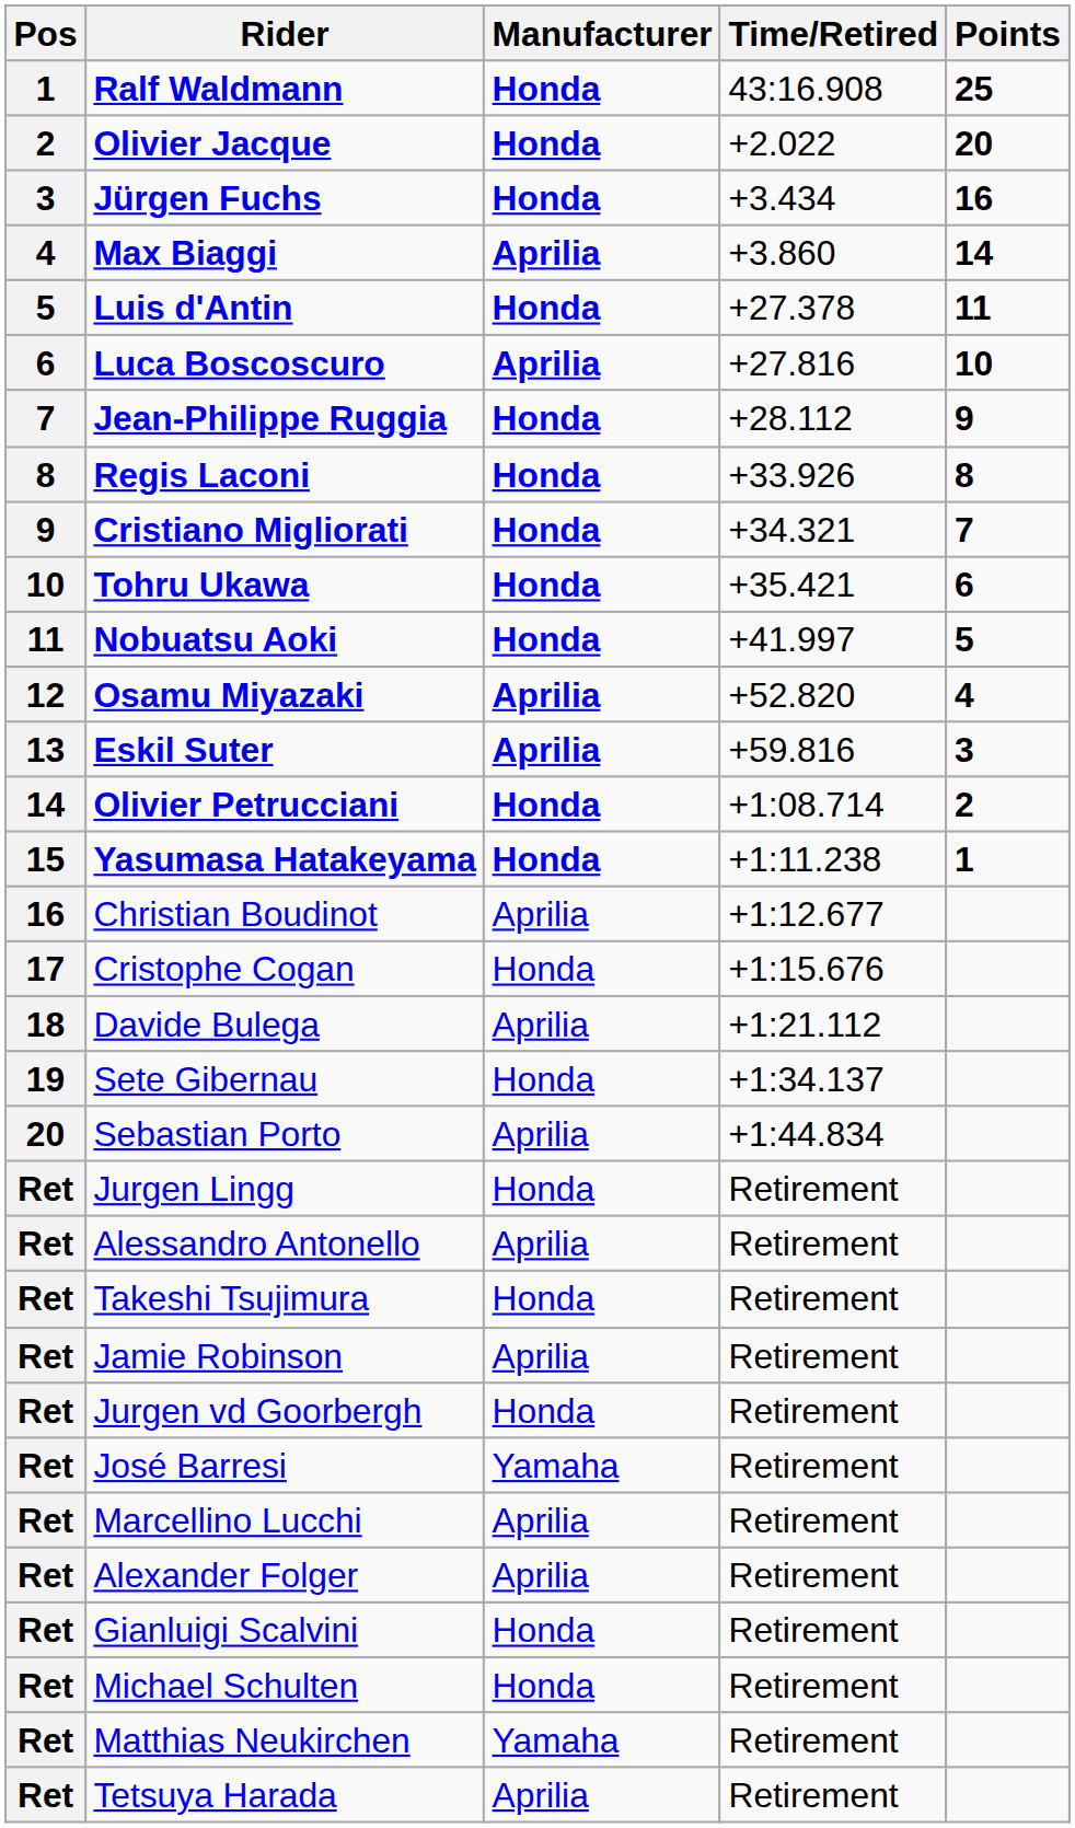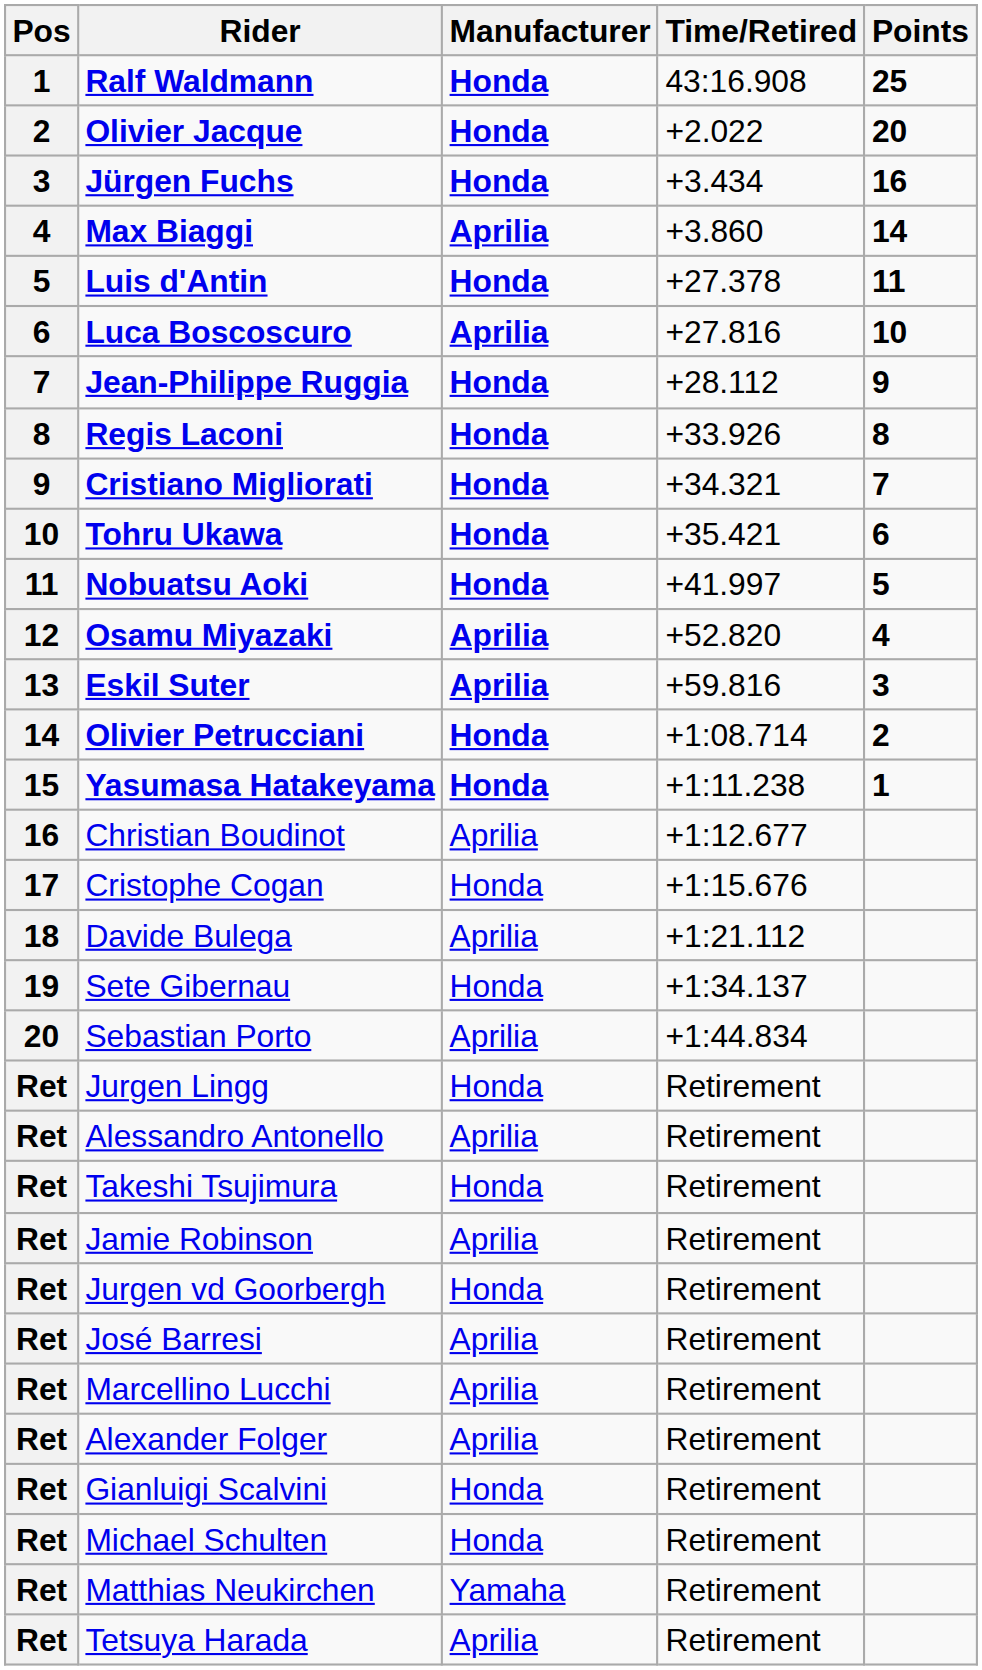 <table class="wikitable" style="font-size: 95%;">
 <tr>
 <th>Pos</th>
 <th>Rider</th>
 <th>Manufacturer</th>
 <th>Time/Retired</th>
 <th>Points</th>
 </tr>
 <tr>
 <th>1</th>
 <td> <strong><a href='#'>Ralf Waldmann</a></strong></td>
 <td><strong><a href='#'>Honda</a></strong></td>
 <td>43:16.908</td>
 <td><strong>25</strong></td>
 </tr>
 <tr>
 <th>2</th>
 <td> <strong><a href='#'>Olivier Jacque</a></strong></td>
 <td><strong><a href='#'>Honda</a></strong></td>
 <td>+2.022</td>
 <td><strong>20</strong></td>
 </tr>
 <tr>
 <th>3</th>
 <td> <strong><a href='#'>Jürgen Fuchs</a></strong></td>
 <td><strong><a href='#'>Honda</a></strong></td>
 <td>+3.434</td>
 <td><strong>16</strong></td>
 </tr>
 <tr>
 <th>4</th>
 <td> <strong><a href='#'>Max Biaggi</a></strong></td>
 <td><strong><a href='#'>Aprilia</a></strong></td>
 <td>+3.860</td>
 <td><strong>14</strong></td>
 </tr>
 <tr>
 <th>5</th>
 <td> <strong><a href='#'>Luis d'Antin</a></strong></td>
 <td><strong><a href='#'>Honda</a></strong></td>
 <td>+27.378</td>
 <td><strong>11</strong></td>
 </tr>
 <tr>
 <th>6</th>
 <td> <strong><a href='#'>Luca Boscoscuro</a></strong></td>
 <td><strong><a href='#'>Aprilia</a></strong></td>
 <td>+27.816</td>
 <td><strong>10</strong></td>
 </tr>
 <tr>
 <th>7</th>
 <td> <strong><a href='#'>Jean-Philippe Ruggia</a></strong></td>
 <td><strong><a href='#'>Honda</a></strong></td>
 <td>+28.112</td>
 <td><strong>9</strong></td>
 </tr>
 <tr>
 <th>8</th>
 <td> <strong><a href='#'>Regis Laconi</a></strong></td>
 <td><strong><a href='#'>Honda</a></strong></td>
 <td>+33.926</td>
 <td><strong>8</strong></td>
 </tr>
 <tr>
 <th>9</th>
 <td> <strong><a href='#'>Cristiano Migliorati</a></strong></td>
 <td><strong><a href='#'>Honda</a></strong></td>
 <td>+34.321</td>
 <td><strong>7</strong></td>
 </tr>
 <tr>
 <th>10</th>
 <td> <strong><a href='#'>Tohru Ukawa</a></strong></td>
 <td><strong><a href='#'>Honda</a></strong></td>
 <td>+35.421</td>
 <td><strong>6</strong></td>
 </tr>
 <tr>
 <th>11</th>
 <td> <strong><a href='#'>Nobuatsu Aoki</a></strong></td>
 <td><strong><a href='#'>Honda</a></strong></td>
 <td>+41.997</td>
 <td><strong>5</strong></td>
 </tr>
 <tr>
 <th>12</th>
 <td> <strong><a href='#'>Osamu Miyazaki</a></strong></td>
 <td><strong><a href='#'>Aprilia</a></strong></td>
 <td>+52.820</td>
 <td><strong>4</strong></td>
 </tr>
 <tr>
 <th>13</th>
 <td> <strong><a href='#'>Eskil Suter</a></strong></td>
 <td><strong><a href='#'>Aprilia</a></strong></td>
 <td>+59.816</td>
 <td><strong>3</strong></td>
 </tr>
 <tr>
 <th>14</th>
 <td> <strong><a href='#'>Olivier Petrucciani</a></strong></td>
 <td><strong><a href='#'>Honda</a></strong></td>
 <td>+1:08.714</td>
 <td><strong>2</strong></td>
 </tr>
 <tr>
 <th>15</th>
 <td> <strong><a href='#'>Yasumasa Hatakeyama</a></strong></td>
 <td><strong><a href='#'>Honda</a></strong></td>
 <td>+1:11.238</td>
 <td><strong>1</strong></td>
 </tr>
 <tr>
 <th>16</th>
 <td> <a href='#'>Christian Boudinot</a></td>
 <td><a href='#'>Aprilia</a></td>
 <td>+1:12.677</td>
 <td></td>
 </tr>
 <tr>
 <th>17</th>
 <td> <a href='#'>Cristophe Cogan</a></td>
 <td><a href='#'>Honda</a></td>
 <td>+1:15.676</td>
 <td></td>
 </tr>
 <tr>
 <th>18</th>
 <td> <a href='#'>Davide Bulega</a></td>
 <td><a href='#'>Aprilia</a></td>
 <td>+1:21.112</td>
 <td></td>
 </tr>
 <tr>
 <th>19</th>
 <td> <a href='#'>Sete Gibernau</a></td>
 <td><a href='#'>Honda</a></td>
 <td>+1:34.137</td>
 <td></td>
 </tr>
 <tr>
 <th>20</th>
 <td> <a href='#'>Sebastian Porto</a></td>
 <td><a href='#'>Aprilia</a></td>
 <td>+1:44.834</td>
 <td></td>
 </tr>
 <tr>
 <th>Ret</th>
 <td> <a href='#'>Jurgen Lingg</a></td>
 <td><a href='#'>Honda</a></td>
 <td>Retirement</td>
 <td></td>
 </tr>
 <tr>
 <th>Ret</th>
 <td> <a href='#'>Alessandro Antonello</a></td>
 <td><a href='#'>Aprilia</a></td>
 <td>Retirement</td>
 <td></td>
 </tr>
 <tr>
 <th>Ret</th>
 <td> <a href='#'>Takeshi Tsujimura</a></td>
 <td><a href='#'>Honda</a></td>
 <td>Retirement</td>
 <td></td>
 </tr>
 <tr>
 <th>Ret</th>
 <td> <a href='#'>Jamie Robinson</a></td>
 <td><a href='#'>Aprilia</a></td>
 <td>Retirement</td>
 <td></td>
 </tr>
 <tr>
 <th>Ret</th>
 <td> <a href='#'>Jurgen vd Goorbergh</a></td>
 <td><a href='#'>Honda</a></td>
 <td>Retirement</td>
 <td></td>
 </tr>
 <tr>
 <th>Ret</th>
 <td> <a href='#'>José Barresi</a></td>
-<td><a href='#'>Yamaha</a></td>
+<td><a href='#'>Aprilia</a></td>
 <td>Retirement</td>
 <td></td>
 </tr>
 <tr>
 <th>Ret</th>
 <td> <a href='#'>Marcellino Lucchi</a></td>
 <td><a href='#'>Aprilia</a></td>
 <td>Retirement</td>
 <td></td>
 </tr>
 <tr>
 <th>Ret</th>
 <td> <a href='#'>Alexander Folger</a></td>
 <td><a href='#'>Aprilia</a></td>
 <td>Retirement</td>
 <td></td>
 </tr>
 <tr>
 <th>Ret</th>
 <td> <a href='#'>Gianluigi Scalvini</a></td>
 <td><a href='#'>Honda</a></td>
 <td>Retirement</td>
 <td></td>
 </tr>
 <tr>
 <th>Ret</th>
 <td> <a href='#'>Michael Schulten</a></td>
 <td><a href='#'>Honda</a></td>
 <td>Retirement</td>
 <td></td>
 </tr>
 <tr>
 <th>Ret</th>
 <td> <a href='#'>Matthias Neukirchen</a></td>
 <td><a href='#'>Yamaha</a></td>
 <td>Retirement</td>
 <td></td>
 </tr>
 <tr>
 <th>Ret</th>
 <td> <a href='#'>Tetsuya Harada</a></td>
 <td><a href='#'>Aprilia</a></td>
 <td>Retirement</td>
 <td></td>
 </tr>
 </table>
